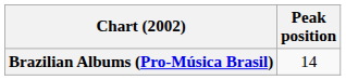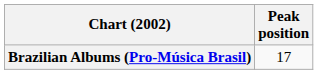 <table class="wikitable plainrowheaders">
 <tr>
 <th scope="col">Chart (2002)</th>
 <th scope="col">Peak<br> position</th>
 </tr>
 <tr>
 <th scope="row">Brazilian Albums (<a href='#'>Pro-Música Brasil</a>)</th>
-<td align="center">14</td>
+<td align="center">17</td>
 </tr>
 </table>
